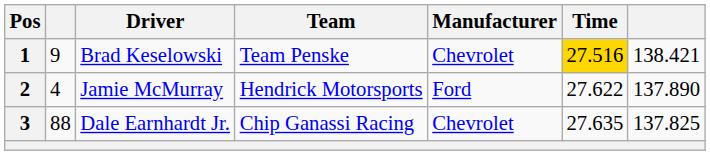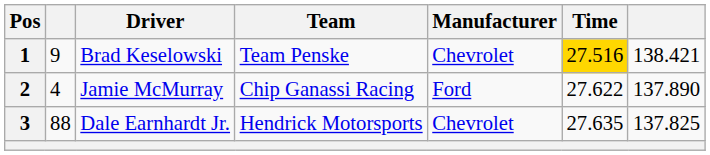 <table class="wikitable" style="font-size:95%">
 <tr>
 <th>Pos</th>
 <th></th>
 <th>Driver</th>
 <th>Team</th>
 <th>Manufacturer</th>
 <th>Time</th>
 <th></th>
 </tr>
 <tr>
 <th>1</th>
 <td>9</td>
 <td><a href='#'>Brad Keselowski</a></td>
 <td><a href='#'>Team Penske</a></td>
 <td><a href='#'>Chevrolet</a></td>
 <td style="background: gold;">27.516</td>
 <td>138.421</td>
 </tr>
 <tr>
 <th>2</th>
 <td>4</td>
 <td><a href='#'>Jamie McMurray</a></td>
-<td><a href='#'>Hendrick Motorsports</a></td>
+<td><a href='#'>Chip Ganassi Racing</a></td>
 <td><a href='#'>Ford</a></td>
 <td>27.622</td>
 <td>137.890</td>
 </tr>
 <tr>
 <th>3</th>
 <td>88</td>
 <td><a href='#'>Dale Earnhardt Jr.</a></td>
-<td><a href='#'>Chip Ganassi Racing</a></td>
+<td><a href='#'>Hendrick Motorsports</a></td>
 <td><a href='#'>Chevrolet</a></td>
 <td>27.635</td>
 <td>137.825</td>
 </tr>
 <tr>
 <th colspan="7"></th>
 </tr>
 </table>
